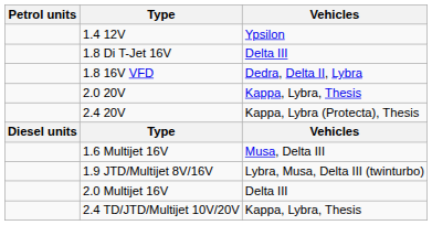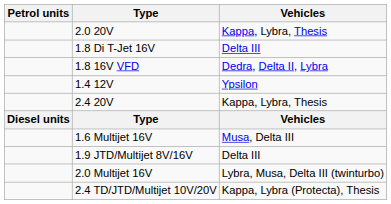 <table class=wikitable>
 <tr>
 <th>Petrol units</th>
 <th>Type</th>
 <th>Vehicles</th>
 </tr>
 <tr>
 <td></td>
-<td>1.4 12V</td>
-<td><a href='#'>Ypsilon</a></td>
+<td>2.0 20V</td>
+<td><a href='#'>Kappa</a>, Lybra, <a href='#'>Thesis</a></td>
 </tr>
 <tr>
 <td></td>
 <td>1.8 Di T-Jet 16V</td>
 <td><a href='#'>Delta III</a></td>
 </tr>
 <tr>
 <td></td>
 <td>1.8 16V  <a href='#'>VFD</a></td>
 <td><a href='#'>Dedra</a>, <a href='#'>Delta II</a>, <a href='#'>Lybra</a></td>
 </tr>
 <tr>
 <td></td>
-<td>2.0 20V</td>
-<td><a href='#'>Kappa</a>, Lybra, <a href='#'>Thesis</a></td>
+<td>1.4 12V</td>
+<td><a href='#'>Ypsilon</a></td>
 </tr>
 <tr>
 <td></td>
 <td>2.4 20V</td>
-<td>Kappa, Lybra (Protecta), Thesis</td>
+<td>Kappa, Lybra, Thesis</td>
 </tr>
 <tr>
 <th>Diesel units</th>
 <th>Type</th>
 <th>Vehicles</th>
 </tr>
 <tr>
 <td></td>
 <td>1.6 Multijet 16V</td>
 <td><a href='#'>Musa</a>, Delta III</td>
 </tr>
 <tr>
 <td></td>
 <td>1.9 JTD/Multijet 8V/16V</td>
+<td>Delta III</td>
+</tr>
+<tr>
+<td></td>
+<td>2.0 Multijet 16V</td>
 <td>Lybra, Musa, Delta III (twinturbo)</td>
 </tr>
 <tr>
 <td></td>
-<td>2.0 Multijet 16V</td>
-<td>Delta III</td>
-</tr>
-<tr>
-<td></td>
 <td>2.4 TD/JTD/Multijet 10V/20V</td>
-<td>Kappa, Lybra, Thesis</td>
+<td>Kappa, Lybra (Protecta), Thesis</td>
 </tr>
 </table>
